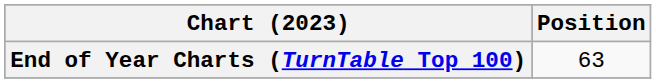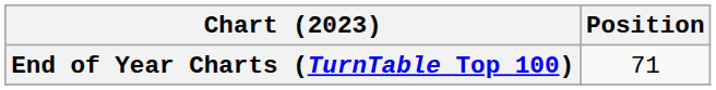 <table class="wikitable sortable plainrowheaders" style="text-align:center">
 <tr>
 <th scope="col">Chart (2023)</th>
 <th scope="col">Position</th>
 </tr>
 <tr>
 <th scope="row">End of Year Charts (<a href='#'><em>TurnTable</em> Top 100</a>)</th>
-<td>63</td>
+<td>71</td>
 </tr>
 </table>
